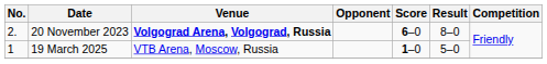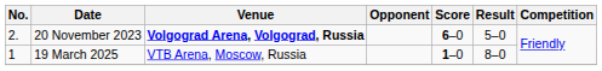 <table class="wikitable">
 <tr>
 <th>No.</th>
 <th>Date</th>
 <th>Venue</th>
 <th>Opponent</th>
 <th>Score</th>
 <th>Result</th>
 <th>Competition</th>
 </tr>
 <tr>
 <td>2.</td>
 <td>20 November 2023</td>
 <td><strong><a href='#'>Volgograd Arena</a>, <a href='#'>Volgograd</a>, Russia</strong></td>
 <td></td>
 <td align=center><strong>6</strong>–0</td>
-<td align=center>8–0</td>
+<td align=center>5–0</td>
 <td rowspan=2><a href='#'>Friendly</a></td>
 </tr>
 <tr>
 <td>1</td>
 <td>19 March 2025</td>
 <td><a href='#'>VTB Arena</a>, <a href='#'>Moscow</a>, Russia</td>
 <td></td>
 <td align=center><strong>1</strong>–0</td>
-<td align=center>5–0</td>
+<td align=center>8–0</td>
 </tr>
 <tr>
 </tr>
 </table>
